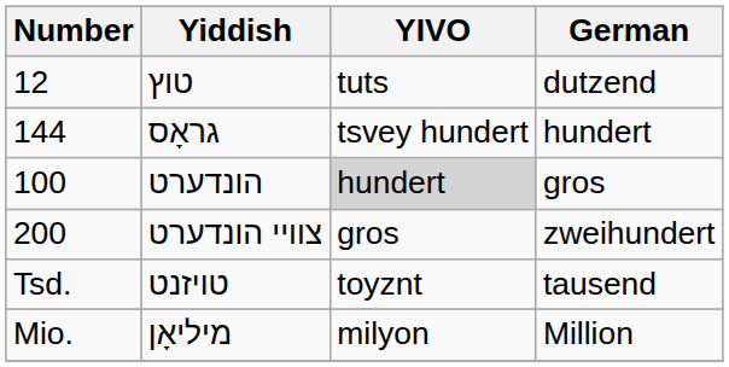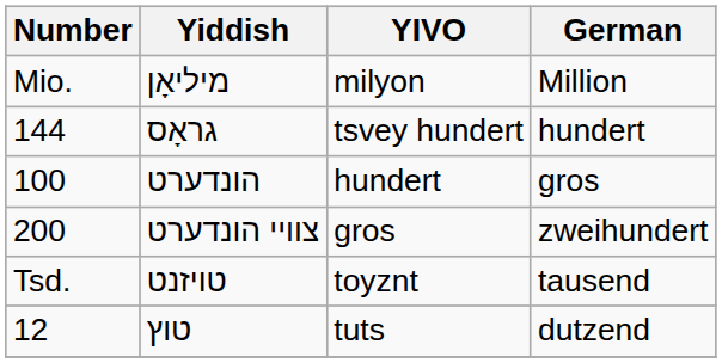 <table class="wikitable zebra" style="float:left; margin-right:1em;">
 <tr>
 <th>Number</th>
 <th>Yiddish</th>
 <th>YIVO</th>
 <th>German</th>
 </tr>
 <tr>
-<td>12</td>
-<td>טוץ</td>
-<td>tuts</td>
-<td>dutzend</td>
+<td>Mio.</td>
+<td>מיליאָן</td>
+<td>milyon</td>
+<td>Million</td>
 </tr>
 <tr>
 <td>144</td>
 <td>גראָס</td>
 <td>tsvey hundert</td>
 <td>hundert</td>
 </tr>
 <tr>
 <td>100</td>
 <td>הונדערט</td>
-<td style="background: lightgrey;">hundert</td>
+<td>hundert</td>
 <td>gros</td>
 </tr>
 <tr>
 <td>200</td>
 <td>צוויי הונדערט</td>
 <td>gros</td>
 <td>zweihundert</td>
 </tr>
 <tr>
 <td>Tsd.</td>
 <td>טויזנט</td>
 <td>toyznt</td>
 <td>tausend</td>
 </tr>
 <tr>
-<td>Mio.</td>
-<td>מיליאָן</td>
-<td>milyon</td>
-<td>Million</td>
+<td>12</td>
+<td>טוץ</td>
+<td>tuts</td>
+<td>dutzend</td>
 </tr>
 <tr>
 </tr>
 </table>
